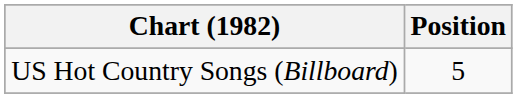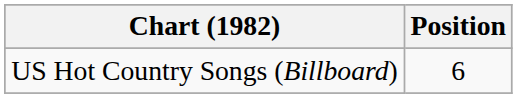 <table class="wikitable">
 <tr>
 <th>Chart (1982)</th>
 <th>Position</th>
 </tr>
 <tr>
 <td>US Hot Country Songs (<em>Billboard</em>)</td>
-<td align="center">5</td>
+<td align="center">6</td>
 </tr>
 </table>
